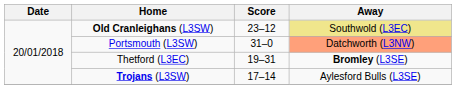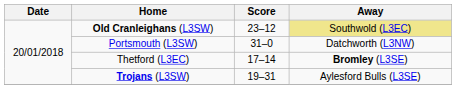 <table class="wikitable" style="text-align: center">
 <tr>
 <th width=100>Date</th>
 <th width=250>Home</th>
 <th width=80>Score</th>
 <th width=250>Away</th>
 </tr>
 <tr>
 <td rowspan=4>20/01/2018</td>
 <td><strong>Old Cranleighans</strong> (<a href='#'>L3SW</a>)</td>
 <td>23–12</td>
 <td style="background: khaki;">Southwold (<a href='#'>L3EC</a>)</td>
 </tr>
 <tr>
 <td><a href='#'>Portsmouth</a> (<a href='#'>L3SW</a>)</td>
 <td>31–0</td>
-<td style="background: lightsalmon;">Datchworth (<a href='#'>L3NW</a>)</td>
+<td>Datchworth (<a href='#'>L3NW</a>)</td>
 </tr>
 <tr>
 <td>Thetford (<a href='#'>L3EC</a>)</td>
-<td>19–31</td>
+<td>17–14</td>
 <td><strong>Bromley</strong> (<a href='#'>L3SE</a>)</td>
 </tr>
 <tr>
 <td><strong><a href='#'>Trojans</a></strong> (<a href='#'>L3SW</a>)</td>
-<td>17–14</td>
+<td>19–31</td>
 <td>Aylesford Bulls (<a href='#'>L3SE</a>)</td>
 </tr>
 <tr>
 </tr>
 </table>
